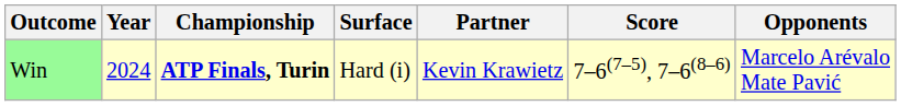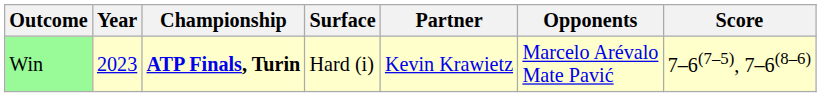 <table class="sortable wikitable">
 <tr>
 <th>Outcome</th>
 <th>Year</th>
 <th>Championship</th>
 <th>Surface</th>
 <th>Partner</th>
+<th>Opponents</th>
 <th class="unsortable">Score</th>
-<th>Opponents</th>
 </tr>
 <tr bgcolor=ffffcc>
 <td bgcolor=98fb98>Win</td>
-<td><a href='#'>2024</a></td>
+<td><a href='#'>2023</a></td>
 <td><strong><a href='#'>ATP Finals</a>, Turin</strong></td>
 <td>Hard (i)</td>
 <td> <a href='#'>Kevin Krawietz</a></td>
+<td> <a href='#'>Marcelo Arévalo</a><br> <a href='#'>Mate Pavić</a></td>
 <td>7–6<sup>(7–5)</sup>, 7–6<sup>(8–6)</sup></td>
-<td> <a href='#'>Marcelo Arévalo</a><br> <a href='#'>Mate Pavić</a></td>
 </tr>
 </table>
